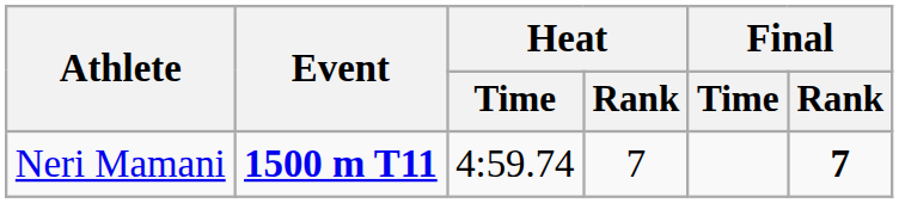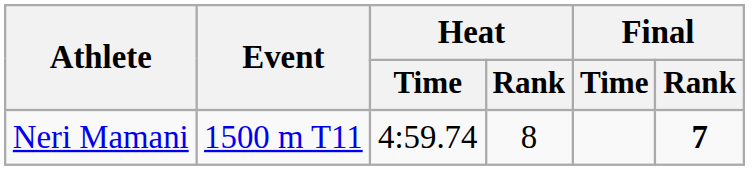 <table class=wikitable style=font-size:90%;text-align:center>
 <tr>
 <th rowspan=2>Athlete</th>
 <th rowspan=2>Event</th>
 <th colspan=2>Heat</th>
 <th colspan=2>Final</th>
 </tr>
 <tr style=font-size:95%>
 <th>Time</th>
 <th>Rank</th>
 <th>Time</th>
 <th>Rank</th>
 </tr>
 <tr>
 <td align=left><a href='#'>Neri Mamani</a></td>
-<td align=left><strong><a href='#'>1500 m T11</a></strong></td>
+<td align=left><a href='#'>1500 m T11</a></td>
 <td>4:59.74</td>
-<td>7</td>
+<td>8</td>
 <td></td>
 <td><strong>7</strong></td>
 </tr>
 </table>
